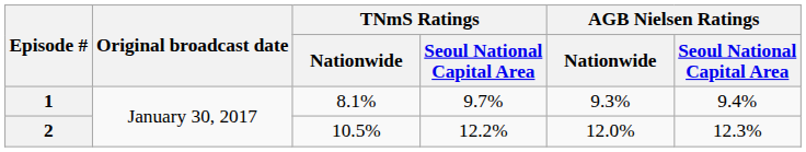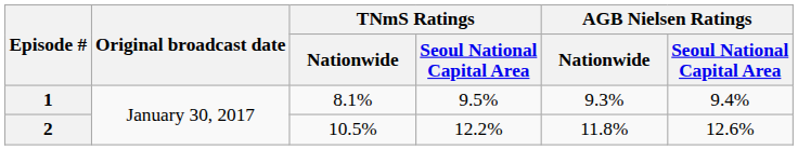 <table class=wikitable style="text-align:center">
 <tr>
 <th rowspan="2">Episode #</th>
 <th rowspan="2">Original broadcast date</th>
 <th colspan="2">TNmS Ratings</th>
 <th colspan="2">AGB Nielsen Ratings</th>
 </tr>
 <tr>
 <th width=100>Nationwide</th>
 <th width=100><a href='#'>Seoul National Capital Area</a></th>
 <th width=100>Nationwide</th>
 <th width=100><a href='#'>Seoul National Capital Area</a></th>
 </tr>
 <tr>
 <th>1</th>
 <td rowspan=2>January 30, 2017</td>
 <td>8.1%</td>
-<td>9.7%</td>
+<td>9.5%</td>
 <td>9.3%</td>
 <td>9.4%</td>
 </tr>
 <tr>
 <th>2</th>
 <td>10.5%</td>
 <td>12.2%</td>
-<td>12.0%</td>
-<td>12.3%</td>
+<td>11.8%</td>
+<td>12.6%</td>
 </tr>
 </table>
